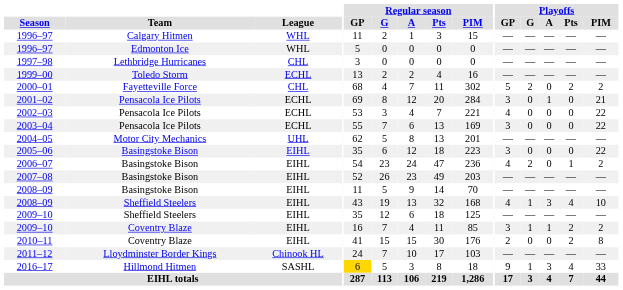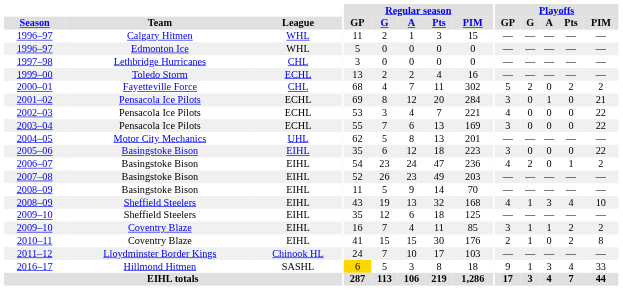 <table border="0" cellpadding="1" cellspacing="0" style="text-align:center; width:60em">
 <tr bgcolor="#e0e0e0">
 <th colspan="3" bgcolor="#ffffff"></th>
 <th rowspan="99" bgcolor="#ffffff"></th>
 <th colspan="5"><a href='#'>Regular season</a></th>
 <th rowspan="99" bgcolor="#ffffff"></th>
 <th colspan="5"><a href='#'>Playoffs</a></th>
 </tr>
 <tr bgcolor="#e0e0e0">
 <th><a href='#'>Season</a></th>
 <th>Team</th>
 <th>League</th>
 <th>GP</th>
 <th><a href='#'>G</a></th>
 <th><a href='#'>A</a></th>
 <th><a href='#'>Pts</a></th>
 <th><a href='#'>PIM</a></th>
 <th>GP</th>
 <th>G</th>
 <th>A</th>
 <th>Pts</th>
 <th>PIM</th>
 </tr>
 <tr>
 <td><a href='#'>1996–97</a></td>
 <td><a href='#'>Calgary Hitmen</a></td>
 <td><a href='#'>WHL</a></td>
 <td>11</td>
 <td>2</td>
 <td>1</td>
 <td>3</td>
 <td>15</td>
 <td>—</td>
 <td>—</td>
 <td>—</td>
 <td>—</td>
 <td>—</td>
 </tr>
 <tr bgcolor="#f0f0f0">
 <td><a href='#'>1996–97</a></td>
 <td><a href='#'>Edmonton Ice</a></td>
 <td>WHL</td>
 <td>5</td>
 <td>0</td>
 <td>0</td>
 <td>0</td>
 <td>0</td>
 <td>—</td>
 <td>—</td>
 <td>—</td>
 <td>—</td>
 <td>—</td>
 </tr>
 <tr>
 <td><a href='#'>1997–98</a></td>
 <td><a href='#'>Lethbridge Hurricanes</a></td>
 <td><a href='#'>CHL</a></td>
 <td>3</td>
 <td>0</td>
 <td>0</td>
 <td>0</td>
 <td>0</td>
 <td>—</td>
 <td>—</td>
 <td>—</td>
 <td>—</td>
 <td>—</td>
 </tr>
 <tr bgcolor="#f0f0f0">
 <td><a href='#'>1999–00</a></td>
 <td><a href='#'>Toledo Storm</a></td>
 <td><a href='#'>ECHL</a></td>
 <td>13</td>
 <td>2</td>
 <td>2</td>
 <td>4</td>
 <td>16</td>
 <td>—</td>
 <td>—</td>
 <td>—</td>
 <td>—</td>
 <td>—</td>
 </tr>
 <tr>
 <td><a href='#'>2000–01</a></td>
 <td><a href='#'>Fayetteville Force</a></td>
 <td><a href='#'>CHL</a></td>
 <td>68</td>
 <td>4</td>
 <td>7</td>
 <td>11</td>
 <td>302</td>
 <td>5</td>
 <td>2</td>
 <td>0</td>
 <td>2</td>
 <td>2</td>
 </tr>
 <tr bgcolor="#f0f0f0">
 <td><a href='#'>2001–02</a></td>
 <td><a href='#'>Pensacola Ice Pilots</a></td>
 <td>ECHL</td>
 <td>69</td>
 <td>8</td>
 <td>12</td>
 <td>20</td>
 <td>284</td>
 <td>3</td>
 <td>0</td>
 <td>1</td>
 <td>0</td>
 <td>21</td>
 </tr>
 <tr>
 <td><a href='#'>2002–03</a></td>
 <td>Pensacola Ice Pilots</td>
 <td>ECHL</td>
 <td>53</td>
 <td>3</td>
 <td>4</td>
 <td>7</td>
 <td>221</td>
 <td>4</td>
 <td>0</td>
 <td>0</td>
 <td>0</td>
 <td>22</td>
 </tr>
 <tr bgcolor="#f0f0f0">
 <td><a href='#'>2003–04</a></td>
 <td>Pensacola Ice Pilots</td>
 <td>ECHL</td>
 <td>55</td>
 <td>7</td>
 <td>6</td>
 <td>13</td>
 <td>169</td>
 <td>3</td>
 <td>0</td>
 <td>0</td>
 <td>0</td>
 <td>22</td>
 </tr>
 <tr>
 <td><a href='#'>2004–05</a></td>
 <td><a href='#'>Motor City Mechanics</a></td>
 <td><a href='#'>UHL</a></td>
 <td>62</td>
 <td>5</td>
 <td>8</td>
 <td>13</td>
 <td>201</td>
 <td>—</td>
 <td>—</td>
 <td>—</td>
 <td>—</td>
 <td>—</td>
 </tr>
 <tr bgcolor="#f0f0f0">
 <td><a href='#'>2005–06</a></td>
 <td><a href='#'>Basingstoke Bison</a></td>
 <td><a href='#'>EIHL</a></td>
 <td>35</td>
 <td>6</td>
 <td>12</td>
 <td>18</td>
 <td>223</td>
 <td>3</td>
 <td>0</td>
 <td>0</td>
 <td>0</td>
 <td>22</td>
 </tr>
 <tr>
 <td><a href='#'>2006–07</a></td>
 <td>Basingstoke Bison</td>
 <td>EIHL</td>
 <td>54</td>
 <td>23</td>
 <td>24</td>
 <td>47</td>
 <td>236</td>
 <td>4</td>
 <td>2</td>
 <td>0</td>
 <td>1</td>
 <td>2</td>
 </tr>
 <tr bgcolor="#f0f0f0">
 <td><a href='#'>2007–08</a></td>
 <td>Basingstoke Bison</td>
 <td>EIHL</td>
 <td>52</td>
 <td>26</td>
 <td>23</td>
 <td>49</td>
 <td>203</td>
 <td>—</td>
 <td>—</td>
 <td>—</td>
 <td>—</td>
 <td>—</td>
 </tr>
 <tr>
 <td><a href='#'>2008–09</a></td>
 <td>Basingstoke Bison</td>
 <td>EIHL</td>
 <td>11</td>
 <td>5</td>
 <td>9</td>
 <td>14</td>
 <td>70</td>
 <td>—</td>
 <td>—</td>
 <td>—</td>
 <td>—</td>
 <td>—</td>
 </tr>
 <tr bgcolor="#f0f0f0">
 <td><a href='#'>2008–09</a></td>
 <td><a href='#'>Sheffield Steelers</a></td>
 <td>EIHL</td>
 <td>43</td>
 <td>19</td>
 <td>13</td>
 <td>32</td>
 <td>168</td>
 <td>4</td>
 <td>1</td>
 <td>3</td>
 <td>4</td>
 <td>10</td>
 </tr>
 <tr>
 <td><a href='#'>2009–10</a></td>
 <td>Sheffield Steelers</td>
 <td>EIHL</td>
 <td>35</td>
 <td>12</td>
 <td>6</td>
 <td>18</td>
 <td>125</td>
 <td>—</td>
 <td>—</td>
 <td>—</td>
 <td>—</td>
 <td>—</td>
 </tr>
 <tr bgcolor="#f0f0f0">
 <td><a href='#'>2009–10</a></td>
 <td><a href='#'>Coventry Blaze</a></td>
 <td>EIHL</td>
 <td>16</td>
 <td>7</td>
 <td>4</td>
 <td>11</td>
 <td>85</td>
 <td>3</td>
 <td>1</td>
 <td>1</td>
 <td>2</td>
 <td>2</td>
 </tr>
 <tr>
 <td><a href='#'>2010–11</a></td>
 <td>Coventry Blaze</td>
 <td>EIHL</td>
 <td>41</td>
 <td>15</td>
 <td>15</td>
 <td>30</td>
 <td>176</td>
 <td>2</td>
-<td>0</td>
+<td>1</td>
 <td>0</td>
 <td>2</td>
 <td>8</td>
 </tr>
 <tr bgcolor="#f0f0f0">
 <td><a href='#'>2011–12</a></td>
 <td><a href='#'>Lloydminster Border Kings</a></td>
 <td><a href='#'>Chinook HL</a></td>
 <td>24</td>
 <td>7</td>
 <td>10</td>
 <td>17</td>
 <td>103</td>
 <td>—</td>
 <td>—</td>
 <td>—</td>
 <td>—</td>
 <td>—</td>
 </tr>
 <tr>
 <td><a href='#'>2016–17</a></td>
 <td><a href='#'>Hillmond Hitmen</a></td>
 <td>SASHL</td>
 <td style="background: gold;">6</td>
 <td>5</td>
 <td>3</td>
 <td>8</td>
 <td>18</td>
 <td>9</td>
 <td>1</td>
 <td>3</td>
 <td>4</td>
 <td>33</td>
 </tr>
 <tr>
 </tr>
 <tr ALIGN="center" bgcolor="#e0e0e0">
 <th colspan="3">EIHL totals</th>
 <th ALIGN="center">287</th>
 <th ALIGN="center">113</th>
 <th ALIGN="center">106</th>
 <th ALIGN="center">219</th>
 <th ALIGN="center">1,286</th>
 <th ALIGN="center">17</th>
 <th ALIGN="center">3</th>
 <th ALIGN="center">4</th>
 <th ALIGN="center">7</th>
 <th ALIGN="center">44</th>
 </tr>
 </table>
